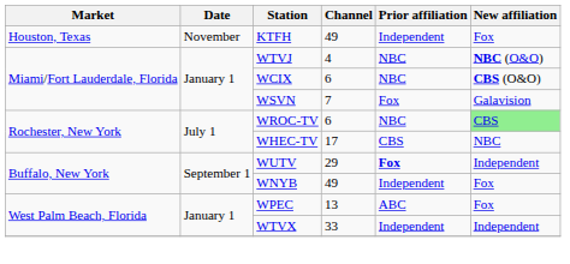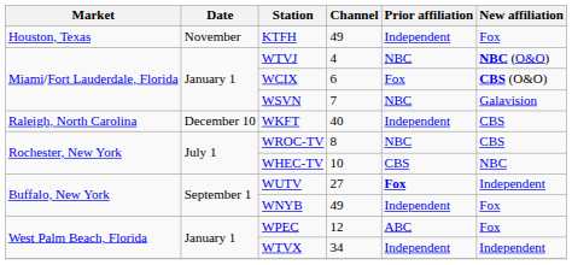 <table class="wikitable">
 <tr>
 <th>Market</th>
 <th>Date</th>
 <th>Station</th>
 <th>Channel</th>
 <th>Prior affiliation</th>
 <th>New affiliation</th>
 </tr>
 <tr>
 <td><a href='#'>Houston, Texas</a></td>
 <td>November</td>
 <td><a href='#'>KTFH</a></td>
 <td>49</td>
 <td><a href='#'>Independent</a></td>
 <td><a href='#'>Fox</a></td>
 </tr>
 <tr>
 <td rowspan="3"><a href='#'>Miami</a>/<a href='#'>Fort Lauderdale, Florida</a></td>
 <td rowspan="3">January 1</td>
 <td><a href='#'>WTVJ</a></td>
 <td>4</td>
 <td><a href='#'>NBC</a></td>
 <td><strong><a href='#'>NBC</a></strong> (<a href='#'>O&O</a>)</td>
 </tr>
 <tr>
 <td><a href='#'>WCIX</a></td>
 <td>6</td>
-<td><a href='#'>NBC</a></td>
+<td><a href='#'>Fox</a></td>
 <td><strong><a href='#'>CBS</a></strong> (O&O)</td>
 </tr>
 <tr>
 <td><a href='#'>WSVN</a></td>
 <td>7</td>
-<td><a href='#'>Fox</a></td>
+<td><a href='#'>NBC</a></td>
 <td><a href='#'>Galavision</a></td>
+</tr>
+<tr>
+<td><a href='#'>Raleigh, North Carolina</a></td>
+<td>December 10</td>
+<td><a href='#'>WKFT</a></td>
+<td>40</td>
+<td><a href='#'>Independent</a></td>
+<td><a href='#'>CBS</a></td>
 </tr>
 <tr>
 <td rowspan="2"><a href='#'>Rochester, New York</a></td>
 <td rowspan="2">July 1</td>
 <td><a href='#'>WROC-TV</a></td>
-<td>6</td>
+<td>8</td>
 <td><a href='#'>NBC</a></td>
-<td style="background: lightgreen;"><a href='#'>CBS</a></td>
+<td><a href='#'>CBS</a></td>
 </tr>
 <tr>
 <td><a href='#'>WHEC-TV</a></td>
-<td>17</td>
+<td>10</td>
 <td><a href='#'>CBS</a></td>
 <td><a href='#'>NBC</a></td>
 </tr>
 <tr>
 <td rowspan="2"><a href='#'>Buffalo, New York</a></td>
 <td rowspan="2">September 1</td>
 <td><a href='#'>WUTV</a></td>
-<td>29</td>
+<td>27</td>
 <td><strong><a href='#'>Fox</a></strong></td>
 <td><a href='#'>Independent</a></td>
 </tr>
 <tr>
 <td><a href='#'>WNYB</a></td>
 <td>49</td>
 <td><a href='#'>Independent</a></td>
 <td><a href='#'>Fox</a></td>
 </tr>
 <tr>
 <td rowspan="2"><a href='#'>West Palm Beach, Florida</a></td>
 <td rowspan="2">January 1</td>
 <td><a href='#'>WPEC</a></td>
-<td>13</td>
+<td>12</td>
 <td><a href='#'>ABC</a></td>
 <td><a href='#'>Fox</a></td>
 </tr>
 <tr>
 <td><a href='#'>WTVX</a></td>
-<td>33</td>
+<td>34</td>
 <td><a href='#'>Independent</a></td>
 <td><a href='#'>Independent</a></td>
 </tr>
 <tr>
 </tr>
 </table>
